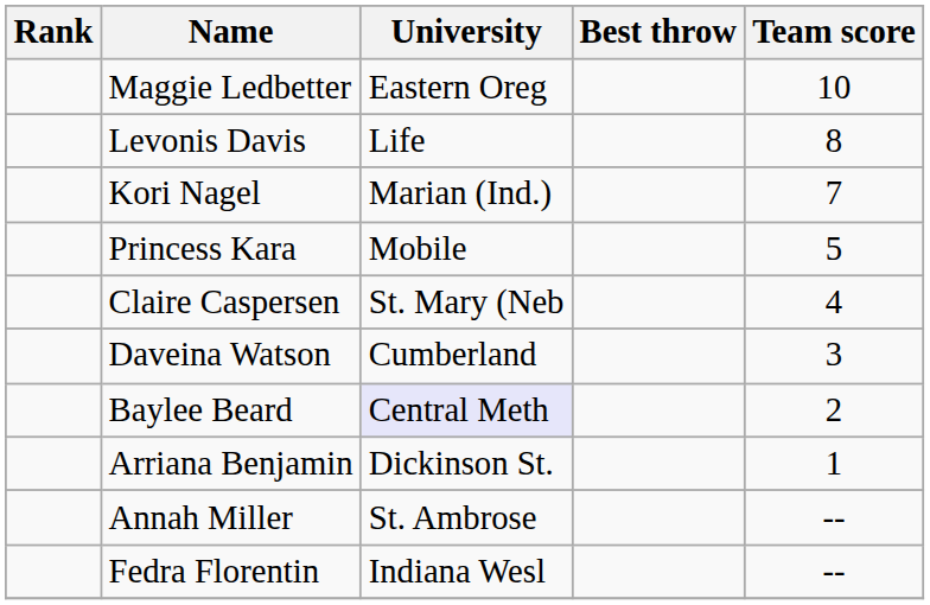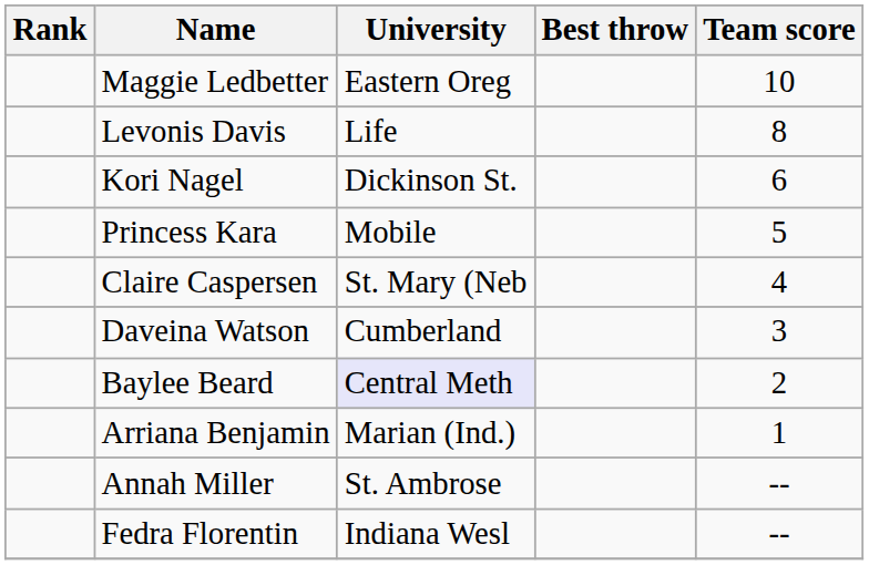 <table class="wikitable sortable" style="text-align:center">
 <tr>
 <th>Rank</th>
 <th>Name</th>
 <th>University</th>
 <th>Best throw</th>
 <th>Team score</th>
 </tr>
 <tr>
 <td></td>
 <td align=left>Maggie Ledbetter</td>
 <td align="left">Eastern Oreg</td>
 <td><strong></strong></td>
 <td>10</td>
 </tr>
 <tr>
 <td></td>
 <td align=left>Levonis Davis</td>
 <td align="left">Life</td>
 <td><strong></strong></td>
 <td>8</td>
 </tr>
 <tr>
 <td></td>
 <td align=left>Kori Nagel</td>
-<td align="left">Marian (Ind.)</td>
+<td align="left">Dickinson St.</td>
 <td><strong></strong></td>
-<td>7</td>
+<td>6</td>
 </tr>
 <tr>
 <td></td>
 <td align=left>Princess Kara</td>
 <td align="left">Mobile</td>
 <td><strong></strong></td>
 <td>5</td>
 </tr>
 <tr>
 <td></td>
 <td align=left>Claire Caspersen</td>
 <td align="left">St. Mary (Neb</td>
 <td><strong></strong></td>
 <td>4</td>
 </tr>
 <tr>
 <td></td>
 <td align=left>Daveina Watson</td>
 <td align="left">Cumberland</td>
 <td><strong></strong></td>
 <td>3</td>
 </tr>
 <tr>
 <td></td>
 <td align=left>Baylee Beard</td>
 <td align="left" style="background: lavender;">Central Meth</td>
 <td><strong></strong></td>
 <td>2</td>
 </tr>
 <tr>
 <td></td>
 <td align=left>Arriana Benjamin</td>
-<td align="left">Dickinson St.</td>
+<td align="left">Marian (Ind.)</td>
 <td><strong></strong></td>
 <td>1</td>
 </tr>
 <tr>
 <td></td>
 <td align=left>Annah Miller</td>
 <td align="left">St. Ambrose</td>
 <td><strong></strong></td>
 <td>--</td>
 </tr>
 <tr>
 <td></td>
 <td align=left>Fedra Florentin</td>
 <td align="left">Indiana Wesl</td>
 <td><strong></strong></td>
 <td>--</td>
 </tr>
 <tr>
 </tr>
 </table>
